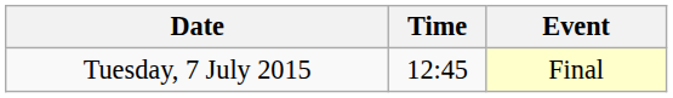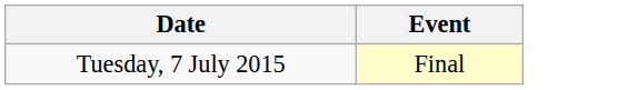 <table class = "wikitable" style="text-align:center;">
 <tr>
 <th width=220>Date</th>
-<th width=50>Time</th>
 <th width=100>Event</th>
 </tr>
 <tr>
 <td>Tuesday, 7 July 2015</td>
-<td>12:45</td>
 <td bgcolor=ffffcc>Final</td>
 </tr>
 </table>
